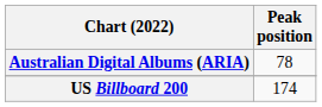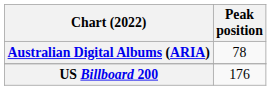 <table class="wikitable sortable plainrowheaders" style="text-align:center">
 <tr>
 <th scope="col">Chart (2022)</th>
 <th scope="col">Peak<br>position</th>
 </tr>
 <tr>
 <th scope="row"><a href='#'>Australian Digital Albums</a> (<a href='#'>ARIA</a>)</th>
 <td>78</td>
 </tr>
 <tr>
 </tr>
 <tr>
 </tr>
 <tr>
 </tr>
 <tr>
 <th scope="row">US <a href='#'><em>Billboard</em> 200</a></th>
-<td>174</td>
+<td>176</td>
 </tr>
 </table>
